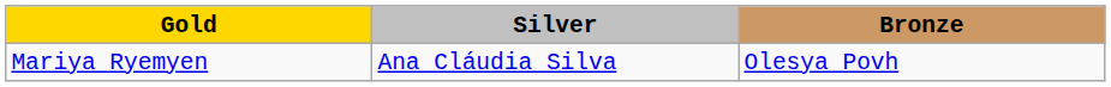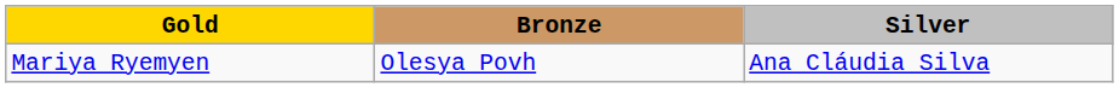 <table class="wikitable" style="text-align:left">
 <tr align="center">
 <td width=200 bgcolor=gold><strong>Gold</strong></td>
+<td width=200 bgcolor=CC9966><strong>Bronze</strong></td>
 <td width=200 bgcolor=silver><strong>Silver</strong></td>
-<td width=200 bgcolor=CC9966><strong>Bronze</strong></td>
 </tr>
 <tr>
 <td><a href='#'>Mariya Ryemyen</a><br><em></em></td>
+<td><a href='#'>Olesya Povh</a><br><em></em></td>
 <td><a href='#'>Ana Cláudia Silva</a><br><em></em></td>
-<td><a href='#'>Olesya Povh</a><br><em></em></td>
 </tr>
 </table>
